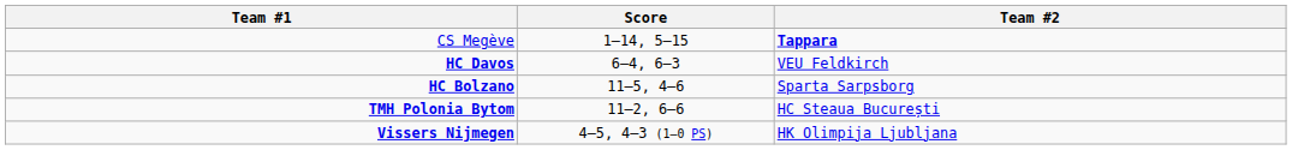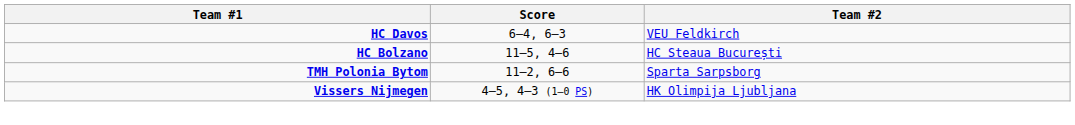 <table class="wikitable" style="text-align: center;">
 <tr>
 <th width=22%>Team #1</th>
 <th width=11%>Score</th>
 <th width=22%>Team #2</th>
-</tr>
-<tr>
-<td style="text-align: right;"><a href='#'>CS Megève</a> </td>
-<td>1–14, 5–15</td>
-<td style="text-align: left;"> <strong><a href='#'>Tappara</a></strong></td>
 </tr>
 <tr>
 <td style="text-align: right;"><strong><a href='#'>HC Davos</a></strong> </td>
 <td>6–4, 6–3</td>
 <td style="text-align: left;"> <a href='#'>VEU Feldkirch</a></td>
 </tr>
 <tr>
 <td style="text-align: right;"><strong><a href='#'>HC Bolzano</a></strong> </td>
 <td>11–5, 4–6</td>
-<td style="text-align: left;"> <a href='#'>Sparta Sarpsborg</a></td>
+<td style="text-align: left;"> <a href='#'>HC Steaua București</a></td>
 </tr>
 <tr>
 <td style="text-align: right;"><strong><a href='#'>TMH Polonia Bytom</a></strong> </td>
 <td>11–2, 6–6</td>
-<td style="text-align: left;"> <a href='#'>HC Steaua București</a></td>
+<td style="text-align: left;"> <a href='#'>Sparta Sarpsborg</a></td>
 </tr>
 <tr>
 <td style="text-align: right;"><strong><a href='#'>Vissers Nijmegen</a></strong> </td>
 <td>4–5, 4–3 <small>(1–0 <a href='#'>PS</a>)</small></td>
 <td style="text-align: left;"> <a href='#'>HK Olimpija Ljubljana</a></td>
 </tr>
 </table>
